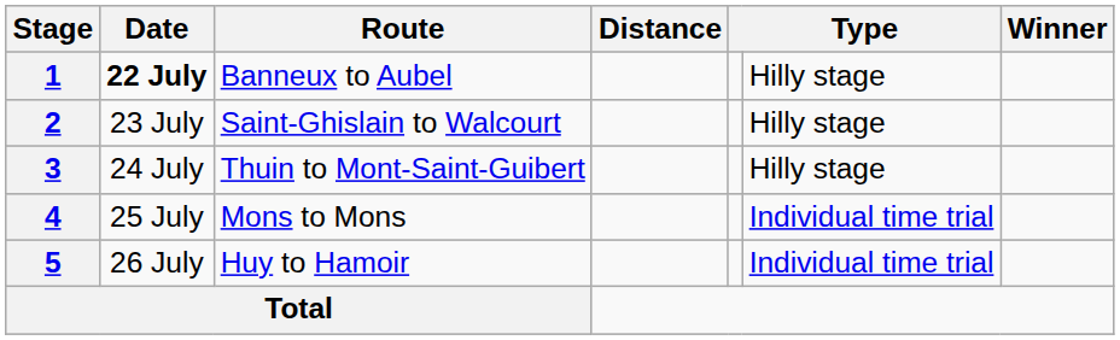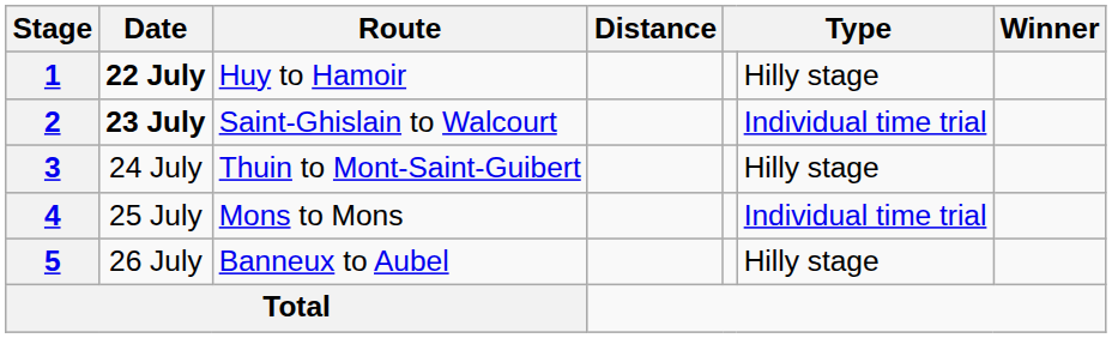 <table class="wikitable">
 <tr>
 <th scope="col">Stage</th>
 <th scope="col">Date</th>
 <th scope="col">Route</th>
 <th scope="col">Distance</th>
 <th scope="col" colspan="2">Type</th>
 <th scope="col">Winner</th>
 </tr>
 <tr>
 <th scope="row" style="text-align:center;"><a href='#'>1</a></th>
 <td style="text-align:center;"><strong>22 July</strong></td>
-<td><a href='#'>Banneux</a> to <a href='#'>Aubel</a></td>
+<td><a href='#'>Huy</a> to <a href='#'>Hamoir</a></td>
 <td style="text-align:center;"></td>
 <td></td>
 <td>Hilly stage</td>
 <td></td>
 </tr>
 <tr>
 <th scope="row" style="text-align:center;"><a href='#'>2</a></th>
-<td style="text-align:center;">23 July</td>
+<td style="text-align:center;"><strong>23 July</strong></td>
 <td><a href='#'>Saint-Ghislain</a> to <a href='#'>Walcourt</a></td>
 <td style="text-align:center;"></td>
 <td></td>
-<td>Hilly stage</td>
+<td><a href='#'>Individual time trial</a></td>
 <td></td>
 </tr>
 <tr>
 <th scope="row" style="text-align:center;"><a href='#'>3</a></th>
 <td style="text-align:center;">24 July</td>
 <td><a href='#'>Thuin</a> to <a href='#'>Mont-Saint-Guibert</a></td>
 <td style="text-align:center;"></td>
 <td></td>
 <td>Hilly stage</td>
 <td></td>
 </tr>
 <tr>
 <th scope="row" style="text-align:center;"><a href='#'>4</a></th>
 <td style="text-align:center;">25 July</td>
 <td><a href='#'>Mons</a> to Mons</td>
 <td style="text-align:center;"></td>
 <td></td>
 <td><a href='#'>Individual time trial</a></td>
 <td></td>
 </tr>
 <tr>
 <th scope="row" style="text-align:center;"><a href='#'>5</a></th>
 <td style="text-align:center;">26 July</td>
-<td><a href='#'>Huy</a> to <a href='#'>Hamoir</a></td>
+<td><a href='#'>Banneux</a> to <a href='#'>Aubel</a></td>
 <td style="text-align:center;"></td>
 <td></td>
-<td><a href='#'>Individual time trial</a></td>
+<td>Hilly stage</td>
 <td></td>
 </tr>
 <tr>
 <th colspan="3">Total</th>
 <td colspan="4" style="text-align:center;"></td>
 </tr>
 </table>
